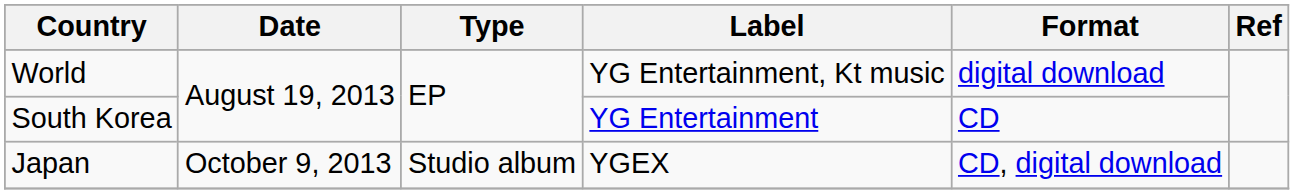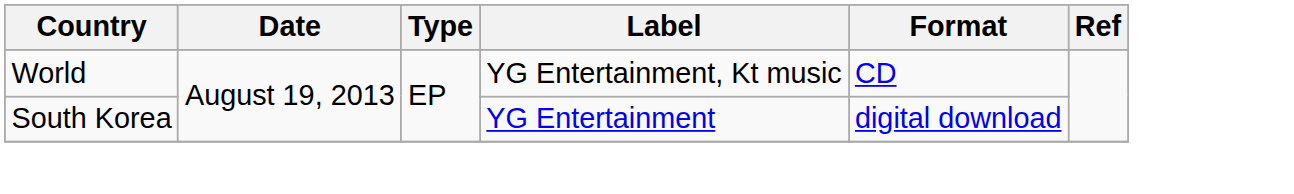 <table class="wikitable">
 <tr>
 <th>Country</th>
 <th>Date</th>
 <th>Type</th>
 <th>Label</th>
 <th>Format</th>
 <th>Ref</th>
 </tr>
 <tr>
 <td>World</td>
 <td rowspan="2">August 19, 2013</td>
 <td rowspan="2">EP</td>
 <td>YG Entertainment, Kt music</td>
-<td><a href='#'>digital download</a></td>
+<td><a href='#'>CD</a></td>
 <td rowspan="2"></td>
 </tr>
 <tr>
 <td>South Korea</td>
 <td><a href='#'>YG Entertainment</a></td>
-<td><a href='#'>CD</a></td>
-</tr>
-<tr>
-<td>Japan</td>
-<td>October 9, 2013</td>
-<td>Studio album</td>
-<td>YGEX</td>
-<td><a href='#'>CD</a>, <a href='#'>digital download</a></td>
-<td></td>
+<td><a href='#'>digital download</a></td>
 </tr>
 <tr>
 </tr>
 </table>
